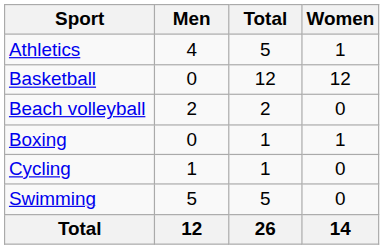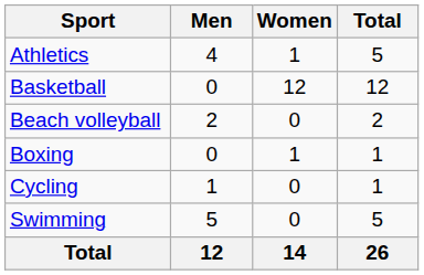 <table class="wikitable sortable" style="text-align:center;">
 <tr>
 <th width=120>Sport</th>
 <th width=55>Men</th>
+<th width=55>Women</th>
 <th width=55>Total</th>
-<th width=55>Women</th>
 </tr>
 <tr>
 <td align=left><a href='#'>Athletics</a></td>
 <td>4</td>
+<td>1</td>
 <td>5</td>
-<td>1</td>
 </tr>
 <tr>
 <td align=left><a href='#'>Basketball</a></td>
 <td>0</td>
 <td>12</td>
 <td>12</td>
 </tr>
 <tr>
 <td align=left><a href='#'>Beach volleyball</a></td>
 <td>2</td>
+<td>0</td>
 <td>2</td>
-<td>0</td>
 </tr>
 <tr>
 <td align=left><a href='#'>Boxing</a></td>
 <td>0</td>
 <td>1</td>
 <td>1</td>
 </tr>
 <tr>
 <td align=left><a href='#'>Cycling</a></td>
 <td>1</td>
+<td>0</td>
 <td>1</td>
-<td>0</td>
 </tr>
 <tr>
 <td align=left><a href='#'>Swimming</a></td>
 <td>5</td>
+<td>0</td>
 <td>5</td>
-<td>0</td>
 </tr>
 <tr>
 <th>Total</th>
 <th>12</th>
+<th>14</th>
 <th>26</th>
-<th>14</th>
 </tr>
 </table>
